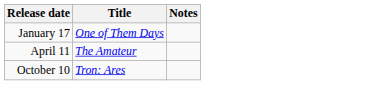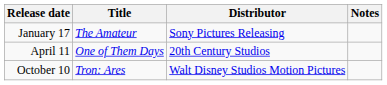 <table class="wikitable sortable">
 <tr>
 <th>Release date</th>
 <th>Title</th>
+<th>Distributor</th>
 <th>Notes</th>
 </tr>
 <tr>
 <td align="right">January 17</td>
-<td><em><a href='#'>One of Them Days</a></em></td>
+<td><em><a href='#'>The Amateur</a></em></td>
+<td><a href='#'>Sony Pictures Releasing</a></td>
 <td></td>
 </tr>
 <tr>
 <td align="right">April 11</td>
-<td><em><a href='#'>The Amateur</a></em></td>
+<td><em><a href='#'>One of Them Days</a></em></td>
+<td><a href='#'>20th Century Studios</a></td>
 <td></td>
 </tr>
 <tr>
 <td align="right">October 10</td>
 <td><em><a href='#'>Tron: Ares</a></em></td>
+<td><a href='#'>Walt Disney Studios Motion Pictures</a></td>
 <td></td>
 </tr>
 </table>
